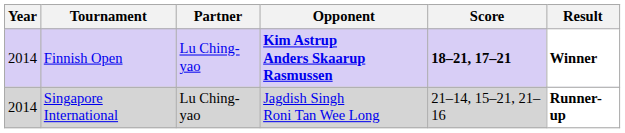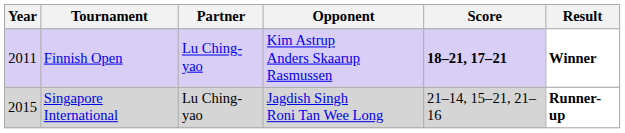 <table class="sortable wikitable" style="font-size: 90%;">
 <tr>
 <th>Year</th>
 <th>Tournament</th>
 <th>Partner</th>
 <th>Opponent</th>
 <th>Score</th>
 <th>Result</th>
 </tr>
 <tr style="background:#D8CEF6">
-<td align="center">2014</td>
+<td align="center">2011</td>
 <td align="left"><a href='#'>Finnish Open</a></td>
 <td align="left"> <a href='#'>Lu Ching-yao</a></td>
-<td align="left"><strong> <a href='#'>Kim Astrup</a> <br>  <a href='#'>Anders Skaarup Rasmussen</a></strong></td>
+<td align="left"> <a href='#'>Kim Astrup</a> <br>  <a href='#'>Anders Skaarup Rasmussen</a></td>
 <td align="left"><strong>18–21, 17–21</strong></td>
 <td style="text-align:left; background:white"> <strong>Winner</strong></td>
 </tr>
 <tr style="background:#D5D5D5">
-<td align="center">2014</td>
+<td align="center">2015</td>
 <td align="left"><a href='#'>Singapore International</a></td>
 <td align="left"> Lu Ching-yao</td>
 <td align="left"> <a href='#'>Jagdish Singh</a> <br>  <a href='#'>Roni Tan Wee Long</a></td>
 <td align="left">21–14, 15–21, 21–16</td>
 <td style="text-align:left; background:white"> <strong>Runner-up</strong></td>
 </tr>
 </table>
